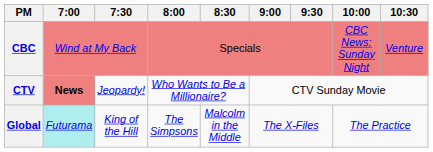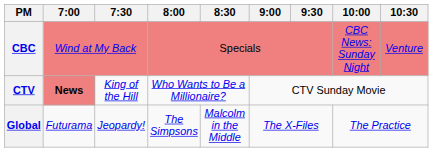 <table class="wikitable" width="100%">
 <tr>
 <th width="4%">PM</th>
 <th width="12%">7:00</th>
 <th width="12%">7:30</th>
 <th width="12%">8:00</th>
 <th width="12%">8:30</th>
 <th width="12%">9:00</th>
 <th width="12%">9:30</th>
 <th width="12%">10:00</th>
 <th width="12%">10:30</th>
 </tr>
 <tr align="center">
 <th><a href='#'>CBC</a></th>
 <td colspan="2" align="center" bgcolor="#F08080"><em><a href='#'>Wind at My Back</a></em></td>
 <td colspan="4" align="center" bgcolor="#F08080">Specials</td>
 <td colspan="1" align="center" bgcolor="#F08080"><em><a href='#'>CBC News: Sunday Night</a></em></td>
 <td colspan="1" align="center" bgcolor="#F08080"><em><a href='#'>Venture</a></em></td>
 </tr>
 <tr align="center">
 <th><a href='#'>CTV</a></th>
 <td colspan="1" align="center" bgcolor="#F08080"><strong>News</strong></td>
-<td colspan="1" align="center"><em><a href='#'>Jeopardy!</a></em></td>
+<td colspan="1" align="center"><em><a href='#'>King of the Hill</a></em></td>
 <td colspan="2" align="center"><em><a href='#'>Who Wants to Be a Millionaire?</a></em></td>
 <td colspan="4" align="center">CTV Sunday Movie</td>
 </tr>
 <tr align="center">
 <th><a href='#'>Global</a></th>
-<td colspan="1" align="center" style="background: paleturquoise;"><em><a href='#'>Futurama</a></em></td>
-<td colspan="1" align="center"><em><a href='#'>King of the Hill</a></em></td>
+<td colspan="1" align="center"><em><a href='#'>Futurama</a></em></td>
+<td colspan="1" align="center"><em><a href='#'>Jeopardy!</a></em></td>
 <td colspan="1" align="center"><em><a href='#'>The Simpsons</a></em></td>
 <td colspan="1" align="center"><em><a href='#'>Malcolm in the Middle</a></em></td>
 <td colspan="2" align="center"><em><a href='#'>The X-Files</a></em></td>
 <td colspan="2" align="center"><em><a href='#'>The Practice</a></em></td>
 </tr>
 </table>
